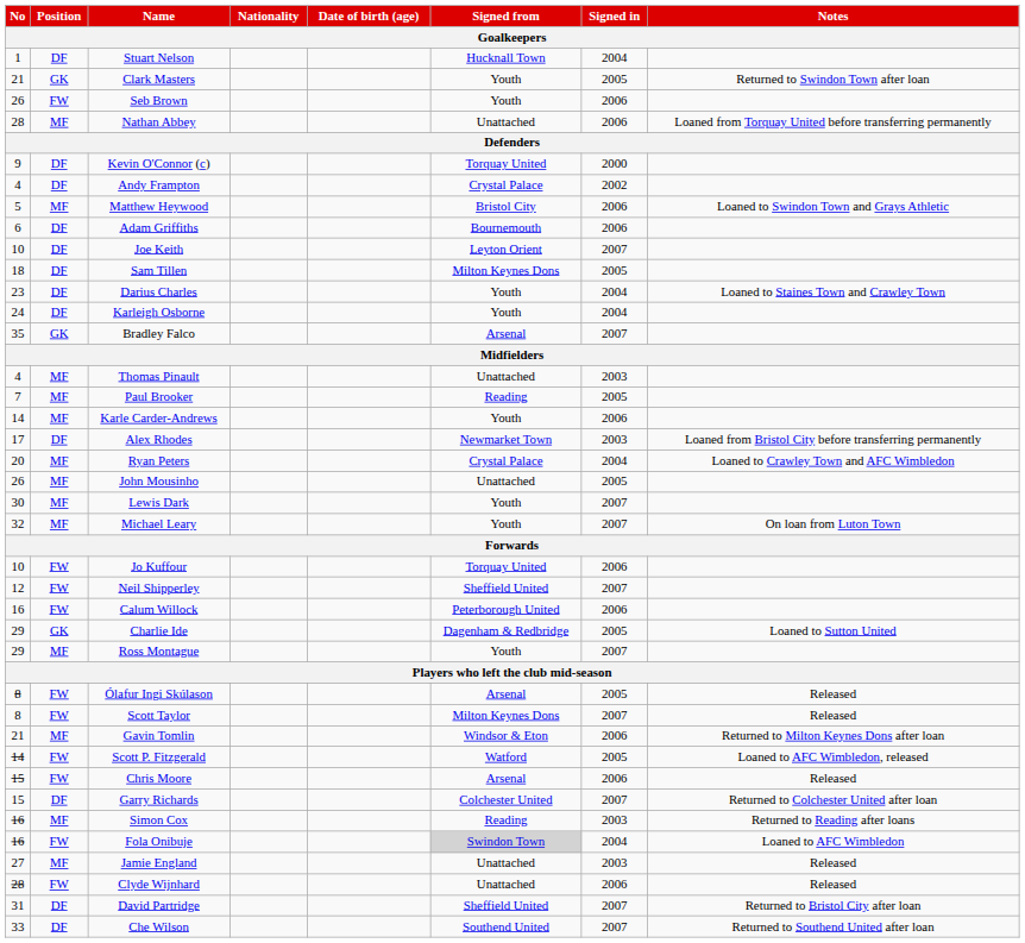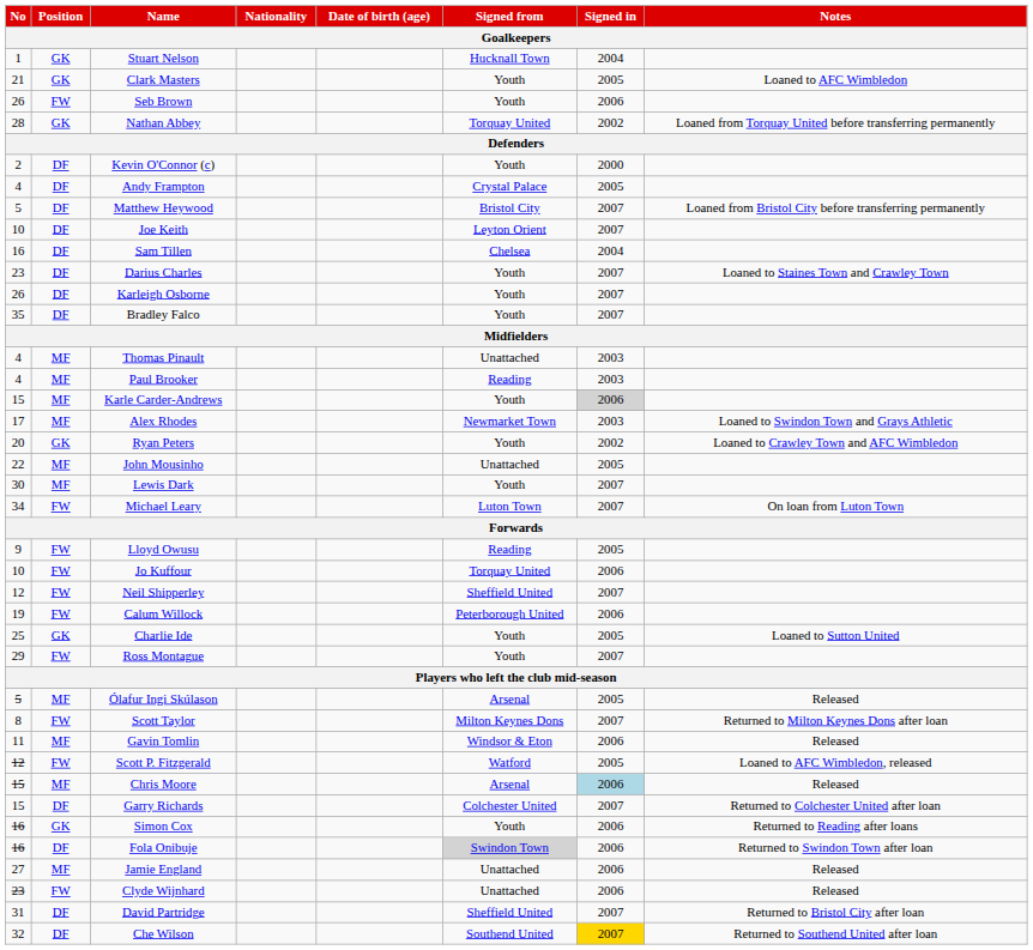 <table class="wikitable"  style="text-align:center; font-size:90%; width:90%;">
 <tr>
 <th style="background:#d00; color:white; text-align:center;">No</th>
 <th style="background:#d00; color:white; text-align:center;">Position</th>
 <th style="background:#d00; color:white; text-align:center;">Name</th>
 <th style="background:#d00; color:white; text-align:center;">Nationality</th>
 <th style="background:#d00; color:white; text-align:center;">Date of birth (age)</th>
 <th style="background:#d00; color:white; text-align:center;">Signed from</th>
 <th style="background:#d00; color:white; text-align:center;">Signed in</th>
 <th style="background:#d00; color:white; text-align:center;">Notes</th>
 </tr>
 <tr>
 <th colspan="8">Goalkeepers</th>
 </tr>
 <tr>
 <td>1</td>
-<td><a href='#'>DF</a></td>
+<td><a href='#'>GK</a></td>
 <td><a href='#'>Stuart Nelson</a></td>
 <td></td>
 <td></td>
 <td><a href='#'>Hucknall Town</a></td>
 <td>2004</td>
 <td></td>
 </tr>
 <tr>
 <td>21</td>
 <td><a href='#'>GK</a></td>
 <td><a href='#'>Clark Masters</a></td>
 <td></td>
 <td></td>
 <td>Youth</td>
 <td>2005</td>
-<td>Returned to <a href='#'>Swindon Town</a> after loan</td>
+<td>Loaned to <a href='#'>AFC Wimbledon</a></td>
 </tr>
 <tr>
 <td>26</td>
 <td><a href='#'>FW</a></td>
 <td><a href='#'>Seb Brown</a></td>
 <td></td>
 <td></td>
 <td>Youth</td>
 <td>2006</td>
 <td></td>
 </tr>
 <tr>
 <td>28</td>
-<td><a href='#'>MF</a></td>
+<td><a href='#'>GK</a></td>
 <td><a href='#'>Nathan Abbey</a></td>
 <td></td>
 <td></td>
-<td>Unattached</td>
-<td>2006</td>
+<td><a href='#'>Torquay United</a></td>
+<td>2002</td>
 <td>Loaned from <a href='#'>Torquay United</a> before transferring permanently</td>
 </tr>
 <tr>
 <th colspan="8">Defenders</th>
 </tr>
 <tr>
-<td>9</td>
+<td>2</td>
 <td><a href='#'>DF</a></td>
 <td><a href='#'>Kevin O'Connor</a> (<a href='#'>c</a>)</td>
 <td></td>
 <td></td>
-<td><a href='#'>Torquay United</a></td>
+<td>Youth</td>
 <td>2000</td>
 <td></td>
 </tr>
 <tr>
 <td>4</td>
 <td><a href='#'>DF</a></td>
 <td><a href='#'>Andy Frampton</a></td>
 <td></td>
 <td></td>
 <td><a href='#'>Crystal Palace</a></td>
-<td>2002</td>
+<td>2005</td>
 <td></td>
 </tr>
 <tr>
 <td>5</td>
-<td><a href='#'>MF</a></td>
+<td><a href='#'>DF</a></td>
 <td><a href='#'>Matthew Heywood</a></td>
 <td></td>
 <td></td>
 <td><a href='#'>Bristol City</a></td>
-<td>2006</td>
-<td>Loaned to <a href='#'>Swindon Town</a> and <a href='#'>Grays Athletic</a></td>
-</tr>
-<tr>
-<td>6</td>
-<td><a href='#'>DF</a></td>
-<td><a href='#'>Adam Griffiths</a></td>
-<td></td>
-<td></td>
-<td><a href='#'>Bournemouth</a></td>
-<td>2006</td>
-<td></td>
+<td>2007</td>
+<td>Loaned from <a href='#'>Bristol City</a> before transferring permanently</td>
 </tr>
 <tr>
 <td>10</td>
 <td><a href='#'>DF</a></td>
 <td><a href='#'>Joe Keith</a></td>
 <td></td>
 <td></td>
 <td><a href='#'>Leyton Orient</a></td>
 <td>2007</td>
 <td></td>
 </tr>
 <tr>
-<td>18</td>
+<td>16</td>
 <td><a href='#'>DF</a></td>
 <td><a href='#'>Sam Tillen</a></td>
 <td></td>
 <td></td>
-<td><a href='#'>Milton Keynes Dons</a></td>
-<td>2005</td>
+<td><a href='#'>Chelsea</a></td>
+<td>2004</td>
 <td></td>
 </tr>
 <tr>
 <td>23</td>
 <td><a href='#'>DF</a></td>
 <td><a href='#'>Darius Charles</a></td>
 <td></td>
 <td></td>
 <td>Youth</td>
-<td>2004</td>
+<td>2007</td>
 <td>Loaned to <a href='#'>Staines Town</a> and <a href='#'>Crawley Town</a></td>
 </tr>
 <tr>
-<td>24</td>
+<td>26</td>
 <td><a href='#'>DF</a></td>
 <td><a href='#'>Karleigh Osborne</a></td>
 <td></td>
 <td></td>
 <td>Youth</td>
-<td>2004</td>
+<td>2007</td>
 <td></td>
 </tr>
 <tr>
 <td>35</td>
-<td><a href='#'>GK</a></td>
+<td><a href='#'>DF</a></td>
 <td>Bradley Falco</td>
 <td></td>
 <td></td>
-<td><a href='#'>Arsenal</a></td>
+<td>Youth</td>
 <td>2007</td>
 <td></td>
 </tr>
 <tr>
 <th colspan="8">Midfielders</th>
 </tr>
 <tr>
 <td>4</td>
 <td><a href='#'>MF</a></td>
 <td><a href='#'>Thomas Pinault</a></td>
 <td></td>
 <td></td>
 <td>Unattached</td>
 <td>2003</td>
 <td></td>
 </tr>
 <tr>
-<td>7</td>
+<td>4</td>
 <td><a href='#'>MF</a></td>
 <td><a href='#'>Paul Brooker</a></td>
 <td></td>
 <td></td>
 <td><a href='#'>Reading</a></td>
-<td>2005</td>
+<td>2003</td>
 <td></td>
 </tr>
 <tr>
-<td>14</td>
+<td>15</td>
 <td><a href='#'>MF</a></td>
 <td><a href='#'>Karle Carder-Andrews</a></td>
 <td></td>
 <td></td>
 <td>Youth</td>
-<td>2006</td>
+<td style="background: lightgrey;">2006</td>
 <td></td>
 </tr>
 <tr>
 <td>17</td>
-<td><a href='#'>DF</a></td>
+<td><a href='#'>MF</a></td>
 <td><a href='#'>Alex Rhodes</a></td>
 <td></td>
 <td></td>
 <td><a href='#'>Newmarket Town</a></td>
 <td>2003</td>
-<td>Loaned from <a href='#'>Bristol City</a> before transferring permanently</td>
+<td>Loaned to <a href='#'>Swindon Town</a> and <a href='#'>Grays Athletic</a></td>
 </tr>
 <tr>
 <td>20</td>
-<td><a href='#'>MF</a></td>
+<td><a href='#'>GK</a></td>
 <td><a href='#'>Ryan Peters</a></td>
 <td></td>
 <td></td>
-<td><a href='#'>Crystal Palace</a></td>
-<td>2004</td>
+<td>Youth</td>
+<td>2002</td>
 <td>Loaned to <a href='#'>Crawley Town</a> and <a href='#'>AFC Wimbledon</a></td>
 </tr>
 <tr>
-<td>26</td>
+<td>22</td>
 <td><a href='#'>MF</a></td>
 <td><a href='#'>John Mousinho</a></td>
 <td></td>
 <td></td>
 <td>Unattached</td>
 <td>2005</td>
 <td></td>
 </tr>
 <tr>
 <td>30</td>
 <td><a href='#'>MF</a></td>
 <td><a href='#'>Lewis Dark</a></td>
 <td></td>
 <td></td>
 <td>Youth</td>
 <td>2007</td>
 <td></td>
 </tr>
 <tr>
-<td>32</td>
-<td><a href='#'>MF</a></td>
+<td>34</td>
+<td><a href='#'>FW</a></td>
 <td><a href='#'>Michael Leary</a></td>
 <td></td>
 <td></td>
-<td>Youth</td>
+<td><a href='#'>Luton Town</a></td>
 <td>2007</td>
 <td>On loan from <a href='#'>Luton Town</a></td>
 </tr>
 <tr>
 <th colspan="8">Forwards</th>
+</tr>
+<tr>
+<td>9</td>
+<td><a href='#'>FW</a></td>
+<td><a href='#'>Lloyd Owusu</a></td>
+<td></td>
+<td></td>
+<td><a href='#'>Reading</a></td>
+<td>2005</td>
+<td></td>
 </tr>
 <tr>
 <td>10</td>
 <td><a href='#'>FW</a></td>
 <td><a href='#'>Jo Kuffour</a></td>
 <td></td>
 <td></td>
 <td><a href='#'>Torquay United</a></td>
 <td>2006</td>
 <td></td>
 </tr>
 <tr>
 <td>12</td>
 <td><a href='#'>FW</a></td>
 <td><a href='#'>Neil Shipperley</a></td>
 <td></td>
 <td></td>
 <td><a href='#'>Sheffield United</a></td>
 <td>2007</td>
 <td></td>
 </tr>
 <tr>
-<td>16</td>
+<td>19</td>
 <td><a href='#'>FW</a></td>
 <td><a href='#'>Calum Willock</a></td>
 <td></td>
 <td></td>
 <td><a href='#'>Peterborough United</a></td>
 <td>2006</td>
 <td></td>
 </tr>
 <tr>
-<td>29</td>
+<td>25</td>
 <td><a href='#'>GK</a></td>
 <td><a href='#'>Charlie Ide</a></td>
 <td></td>
 <td></td>
-<td><a href='#'>Dagenham & Redbridge</a></td>
+<td>Youth</td>
 <td>2005</td>
 <td>Loaned to <a href='#'>Sutton United</a></td>
 </tr>
 <tr>
 <td>29</td>
-<td><a href='#'>MF</a></td>
+<td><a href='#'>FW</a></td>
 <td><a href='#'>Ross Montague</a></td>
 <td></td>
 <td></td>
 <td>Youth</td>
 <td>2007</td>
 <td></td>
 </tr>
 <tr>
 <th colspan="8">Players who left the club mid-season</th>
 </tr>
 <tr>
-<td><s>8</s></td>
-<td><a href='#'>FW</a></td>
+<td><s>5</s></td>
+<td><a href='#'>MF</a></td>
 <td><a href='#'>Ólafur Ingi Skúlason</a></td>
 <td></td>
 <td></td>
 <td><a href='#'>Arsenal</a></td>
 <td>2005</td>
 <td>Released</td>
 </tr>
 <tr>
 <td>8</td>
 <td><a href='#'>FW</a></td>
 <td><a href='#'>Scott Taylor</a></td>
 <td></td>
 <td></td>
 <td><a href='#'>Milton Keynes Dons</a></td>
 <td>2007</td>
-<td>Released</td>
+<td>Returned to <a href='#'>Milton Keynes Dons</a> after loan</td>
 </tr>
 <tr>
-<td>21</td>
+<td>11</td>
 <td><a href='#'>MF</a></td>
 <td><a href='#'>Gavin Tomlin</a></td>
 <td></td>
 <td></td>
 <td><a href='#'>Windsor & Eton</a></td>
 <td>2006</td>
-<td>Returned to <a href='#'>Milton Keynes Dons</a> after loan</td>
+<td>Released</td>
 </tr>
 <tr>
-<td><s>14</s></td>
+<td><s>12</s></td>
 <td><a href='#'>FW</a></td>
 <td><a href='#'>Scott P. Fitzgerald</a></td>
 <td></td>
 <td></td>
 <td><a href='#'>Watford</a></td>
 <td>2005</td>
 <td>Loaned to <a href='#'>AFC Wimbledon</a>, released</td>
 </tr>
 <tr>
 <td><s>15</s></td>
-<td><a href='#'>FW</a></td>
+<td><a href='#'>MF</a></td>
 <td><a href='#'>Chris Moore</a></td>
 <td></td>
 <td></td>
 <td><a href='#'>Arsenal</a></td>
-<td>2006</td>
+<td style="background: lightblue;">2006</td>
 <td>Released</td>
 </tr>
 <tr>
 <td>15</td>
 <td><a href='#'>DF</a></td>
 <td><a href='#'>Garry Richards</a></td>
 <td></td>
 <td></td>
 <td><a href='#'>Colchester United</a></td>
 <td>2007</td>
 <td>Returned to <a href='#'>Colchester United</a> after loan</td>
 </tr>
 <tr>
 <td><s>16</s></td>
-<td><a href='#'>MF</a></td>
+<td><a href='#'>GK</a></td>
 <td><a href='#'>Simon Cox</a></td>
 <td></td>
 <td></td>
-<td><a href='#'>Reading</a></td>
-<td>2003</td>
+<td>Youth</td>
+<td>2006</td>
 <td>Returned to <a href='#'>Reading</a> after loans</td>
 </tr>
 <tr>
 <td><s>16</s></td>
-<td><a href='#'>FW</a></td>
+<td><a href='#'>DF</a></td>
 <td><a href='#'>Fola Onibuje</a></td>
 <td></td>
 <td></td>
 <td style="background: lightgrey;"><a href='#'>Swindon Town</a></td>
-<td>2004</td>
-<td>Loaned to <a href='#'>AFC Wimbledon</a></td>
+<td>2006</td>
+<td>Returned to <a href='#'>Swindon Town</a> after loan</td>
 </tr>
 <tr>
 <td>27</td>
 <td><a href='#'>MF</a></td>
 <td><a href='#'>Jamie England</a></td>
 <td></td>
 <td></td>
 <td>Unattached</td>
-<td>2003</td>
+<td>2006</td>
 <td>Released</td>
 </tr>
 <tr>
-<td><s>28</s></td>
+<td><s>23</s></td>
 <td><a href='#'>FW</a></td>
 <td><a href='#'>Clyde Wijnhard</a></td>
 <td></td>
 <td></td>
 <td>Unattached</td>
 <td>2006</td>
 <td>Released</td>
 </tr>
 <tr>
 <td>31</td>
 <td><a href='#'>DF</a></td>
 <td><a href='#'>David Partridge</a></td>
 <td></td>
 <td></td>
 <td><a href='#'>Sheffield United</a></td>
 <td>2007</td>
 <td>Returned to <a href='#'>Bristol City</a> after loan</td>
 </tr>
 <tr>
-<td>33</td>
+<td>32</td>
 <td><a href='#'>DF</a></td>
 <td><a href='#'>Che Wilson</a></td>
 <td></td>
 <td></td>
 <td><a href='#'>Southend United</a></td>
-<td>2007</td>
+<td style="background: gold;">2007</td>
 <td>Returned to <a href='#'>Southend United</a> after loan</td>
 </tr>
 </table>
